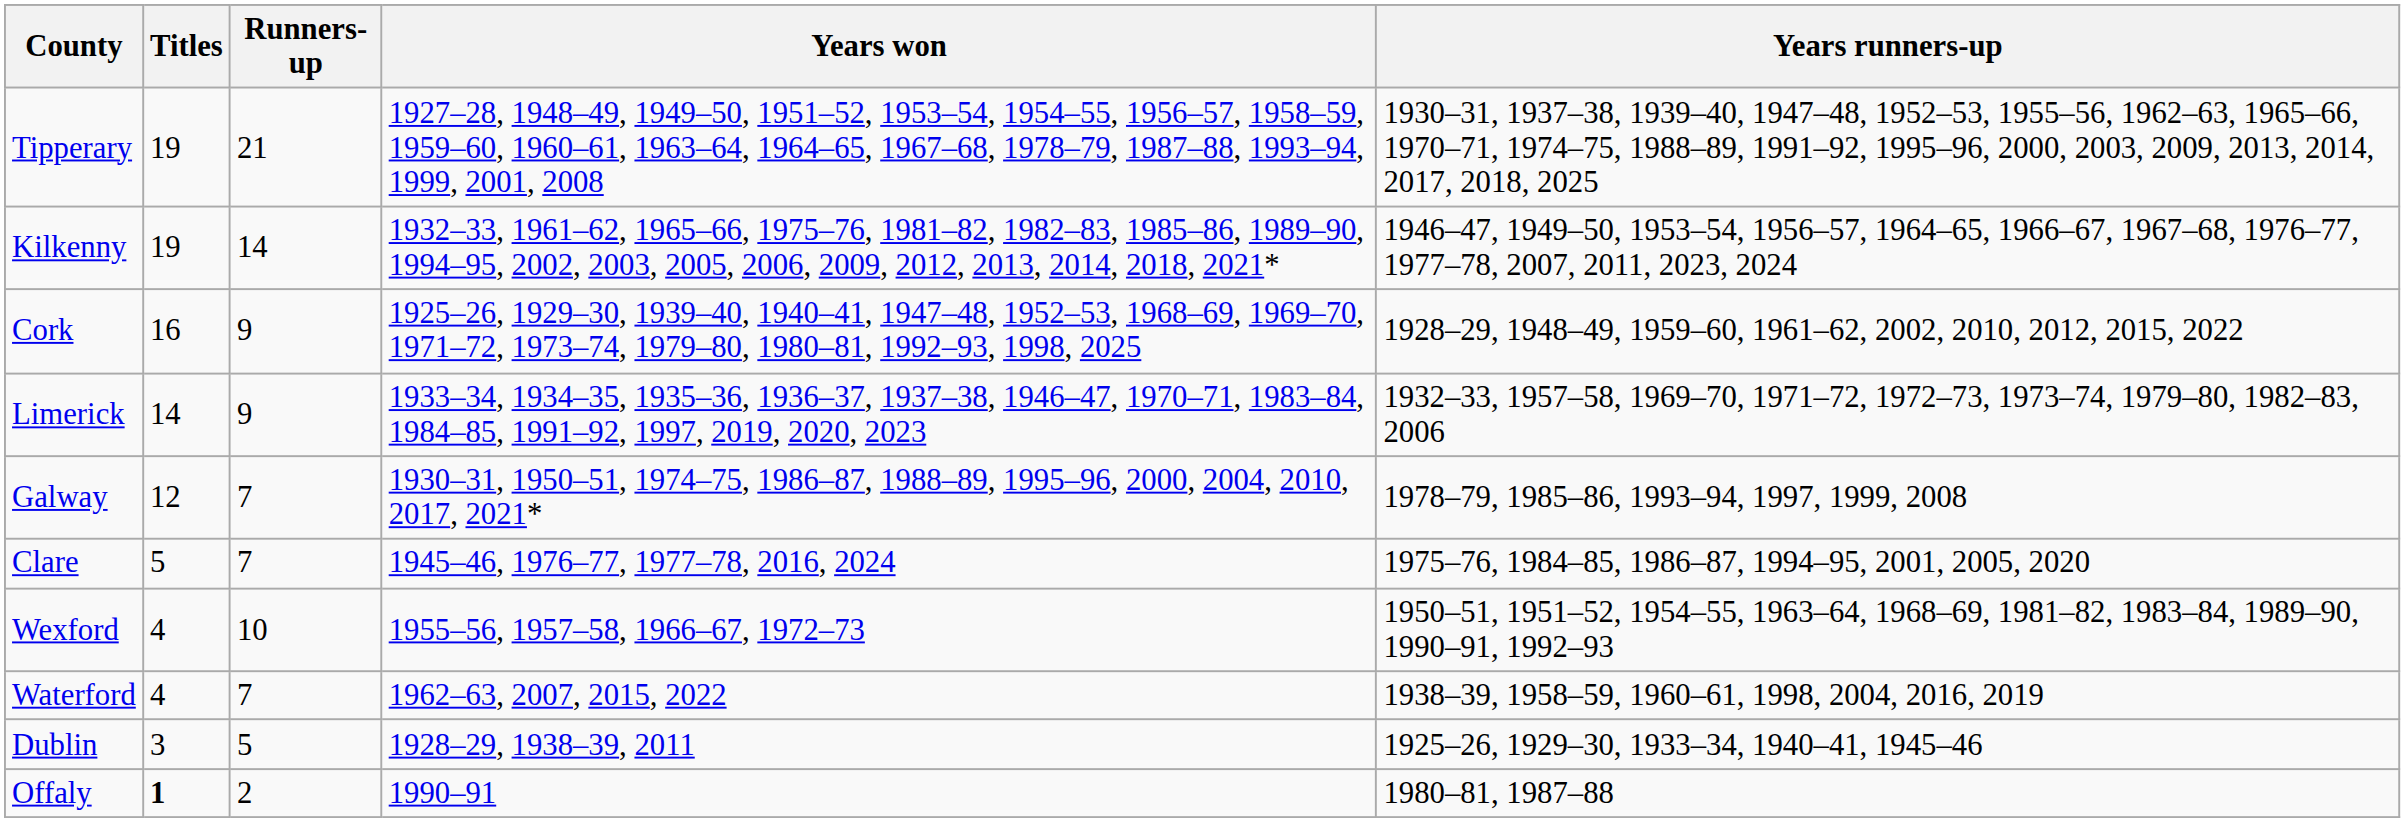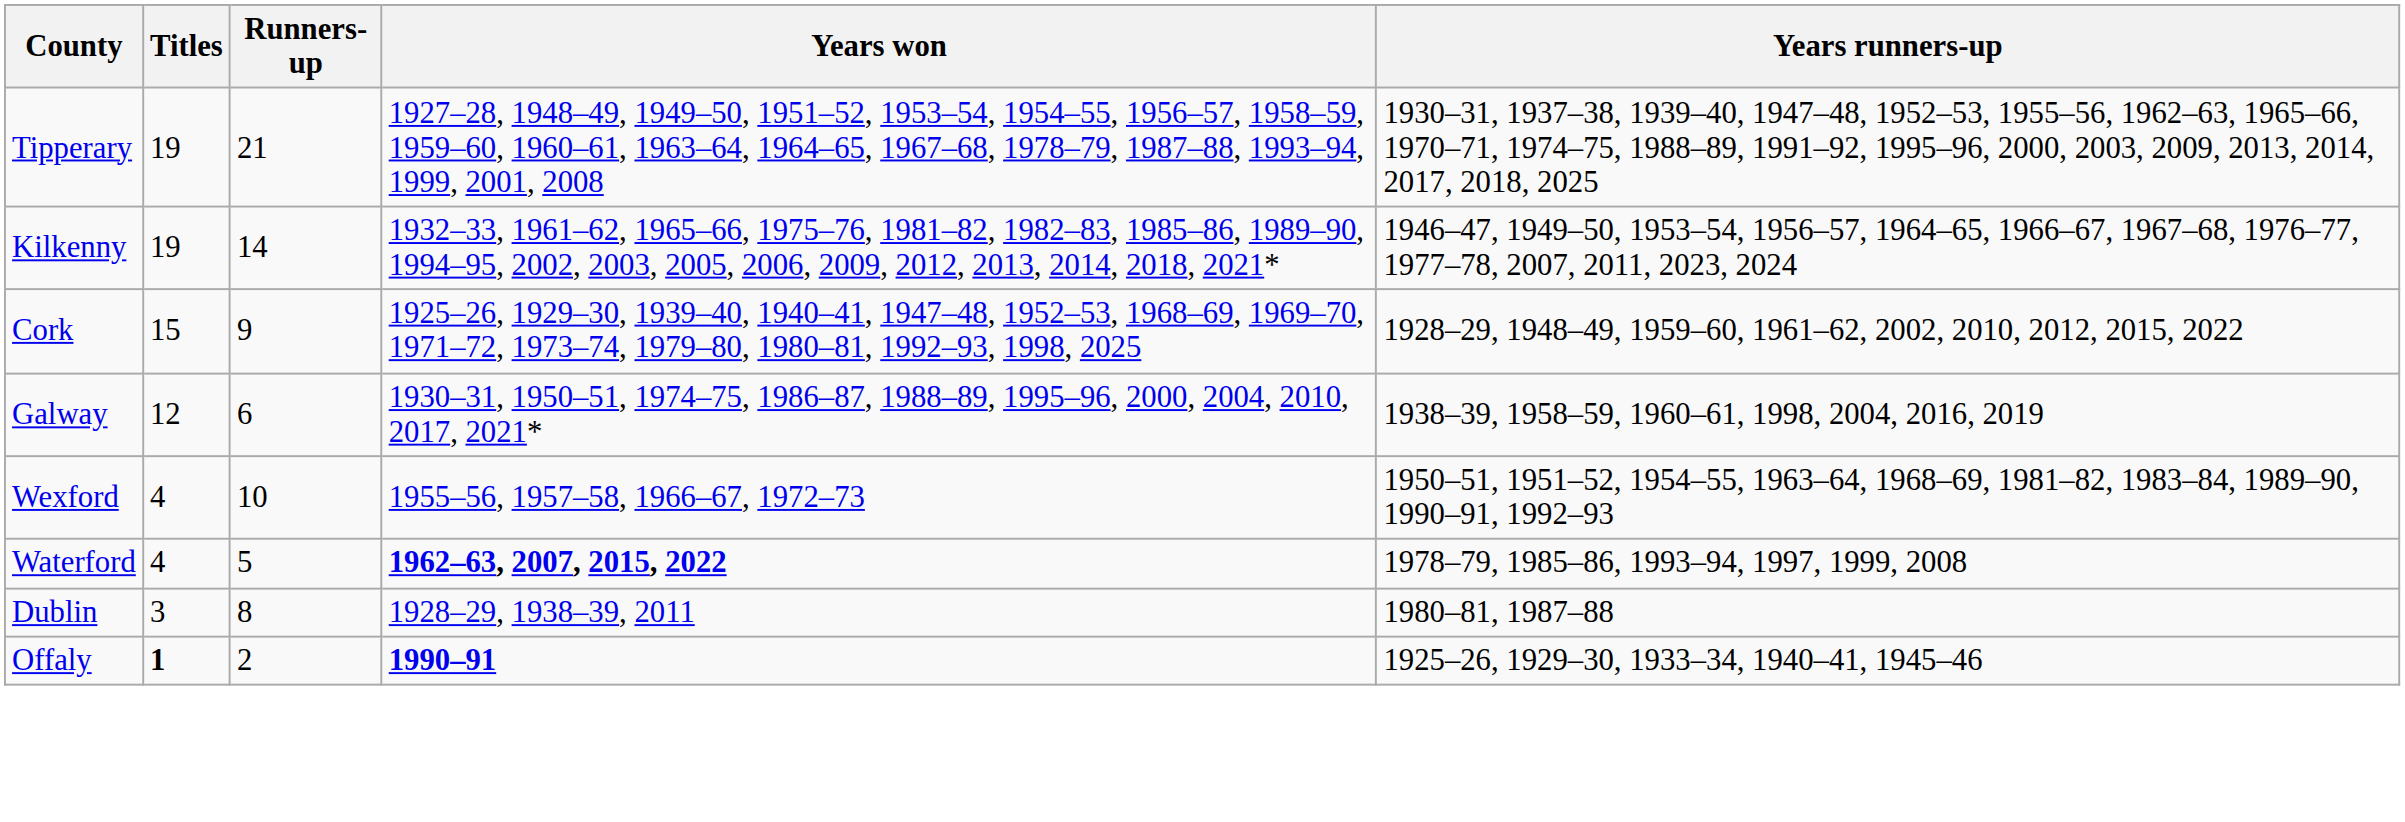 <table class="wikitable">
 <tr>
 <th>County</th>
 <th>Titles</th>
 <th>Runners-up</th>
 <th>Years won</th>
 <th>Years runners-up</th>
 </tr>
 <tr>
 <td>  <a href='#'>Tipperary</a></td>
 <td>19</td>
 <td>21</td>
 <td><a href='#'>1927–28</a>, <a href='#'>1948–49</a>, <a href='#'>1949–50</a>, <a href='#'>1951–52</a>, <a href='#'>1953–54</a>, <a href='#'>1954–55</a>, <a href='#'>1956–57</a>, <a href='#'>1958–59</a>, <a href='#'>1959–60</a>, <a href='#'>1960–61</a>, <a href='#'>1963–64</a>, <a href='#'>1964–65</a>, <a href='#'>1967–68</a>, <a href='#'>1978–79</a>, <a href='#'>1987–88</a>, <a href='#'>1993–94</a>, <a href='#'>1999</a>, <a href='#'>2001</a>, <a href='#'>2008</a></td>
 <td>1930–31, 1937–38, 1939–40, 1947–48, 1952–53, 1955–56, 1962–63, 1965–66, 1970–71, 1974–75, 1988–89, 1991–92, 1995–96, 2000, 2003, 2009, 2013, 2014, 2017, 2018, 2025</td>
 </tr>
 <tr>
 <td>  <a href='#'>Kilkenny</a></td>
 <td>19</td>
 <td>14</td>
 <td><a href='#'>1932–33</a>, <a href='#'>1961–62</a>, <a href='#'>1965–66</a>, <a href='#'>1975–76</a>, <a href='#'>1981–82</a>, <a href='#'>1982–83</a>, <a href='#'>1985–86</a>, <a href='#'>1989–90</a>, <a href='#'>1994–95</a>, <a href='#'>2002</a>, <a href='#'>2003</a>, <a href='#'>2005</a>, <a href='#'>2006</a>, <a href='#'>2009</a>, <a href='#'>2012</a>, <a href='#'>2013</a>, <a href='#'>2014</a>, <a href='#'>2018</a>, <a href='#'>2021</a>*</td>
 <td>1946–47, 1949–50, 1953–54, 1956–57, 1964–65, 1966–67, 1967–68, 1976–77, 1977–78, 2007, 2011, 2023, 2024</td>
 </tr>
 <tr>
 <td> <a href='#'>Cork</a></td>
-<td>16</td>
+<td>15</td>
 <td>9</td>
 <td><a href='#'>1925–26</a>, <a href='#'>1929–30</a>, <a href='#'>1939–40</a>, <a href='#'>1940–41</a>, <a href='#'>1947–48</a>, <a href='#'>1952–53</a>, <a href='#'>1968–69</a>, <a href='#'>1969–70</a>, <a href='#'>1971–72</a>, <a href='#'>1973–74</a>, <a href='#'>1979–80</a>, <a href='#'>1980–81</a>, <a href='#'>1992–93</a>, <a href='#'>1998</a>, <a href='#'>2025</a></td>
 <td>1928–29, 1948–49, 1959–60, 1961–62, 2002, 2010, 2012, 2015, 2022</td>
 </tr>
 <tr>
-<td> <a href='#'>Limerick</a></td>
-<td>14</td>
-<td>9</td>
-<td><a href='#'>1933–34</a>, <a href='#'>1934–35</a>, <a href='#'>1935–36</a>, <a href='#'>1936–37</a>, <a href='#'>1937–38</a>, <a href='#'>1946–47</a>, <a href='#'>1970–71</a>, <a href='#'>1983–84</a>, <a href='#'>1984–85</a>, <a href='#'>1991–92</a>, <a href='#'>1997</a>, <a href='#'>2019</a>, <a href='#'>2020</a>, <a href='#'>2023</a></td>
-<td>1932–33, 1957–58, 1969–70, 1971–72, 1972–73, 1973–74, 1979–80, 1982–83, 2006</td>
-</tr>
-<tr>
 <td> <a href='#'>Galway</a></td>
 <td>12</td>
-<td>7</td>
+<td>6</td>
 <td><a href='#'>1930–31</a>, <a href='#'>1950–51</a>, <a href='#'>1974–75</a>, <a href='#'>1986–87</a>, <a href='#'>1988–89</a>, <a href='#'>1995–96</a>, <a href='#'>2000</a>, <a href='#'>2004</a>, <a href='#'>2010</a>, <a href='#'>2017</a>, <a href='#'>2021</a>*</td>
-<td>1978–79, 1985–86, 1993–94, 1997, 1999, 2008</td>
-</tr>
-<tr>
-<td> <a href='#'>Clare</a></td>
-<td>5</td>
-<td>7</td>
-<td><a href='#'>1945–46</a>, <a href='#'>1976–77</a>, <a href='#'>1977–78</a>, <a href='#'>2016</a>, <a href='#'>2024</a></td>
-<td>1975–76, 1984–85, 1986–87, 1994–95, 2001, 2005, 2020</td>
+<td>1938–39, 1958–59, 1960–61, 1998, 2004, 2016, 2019</td>
 </tr>
 <tr>
 <td> <a href='#'>Wexford</a></td>
 <td>4</td>
 <td>10</td>
 <td><a href='#'>1955–56</a>, <a href='#'>1957–58</a>, <a href='#'>1966–67</a>, <a href='#'>1972–73</a></td>
 <td>1950–51, 1951–52, 1954–55, 1963–64, 1968–69, 1981–82, 1983–84, 1989–90, 1990–91, 1992–93</td>
 </tr>
 <tr>
 <td> <a href='#'>Waterford</a></td>
 <td>4</td>
-<td>7</td>
-<td><a href='#'>1962–63</a>, <a href='#'>2007</a>, <a href='#'>2015</a>, <a href='#'>2022</a></td>
-<td>1938–39, 1958–59, 1960–61, 1998, 2004, 2016, 2019</td>
+<td>5</td>
+<td><strong><a href='#'>1962–63</a>, <a href='#'>2007</a>, <a href='#'>2015</a>, <a href='#'>2022</a></strong></td>
+<td>1978–79, 1985–86, 1993–94, 1997, 1999, 2008</td>
 </tr>
 <tr>
 <td> <a href='#'>Dublin</a></td>
 <td>3</td>
-<td>5</td>
+<td>8</td>
 <td><a href='#'>1928–29</a>, <a href='#'>1938–39</a>, <a href='#'>2011</a></td>
-<td>1925–26, 1929–30, 1933–34, 1940–41, 1945–46</td>
+<td>1980–81, 1987–88</td>
 </tr>
 <tr>
 <td> <a href='#'>Offaly</a></td>
 <td><strong>1</strong></td>
 <td>2</td>
-<td><a href='#'>1990–91</a></td>
-<td>1980–81, 1987–88</td>
+<td><strong><a href='#'>1990–91</a></strong></td>
+<td>1925–26, 1929–30, 1933–34, 1940–41, 1945–46</td>
 </tr>
 </table>
